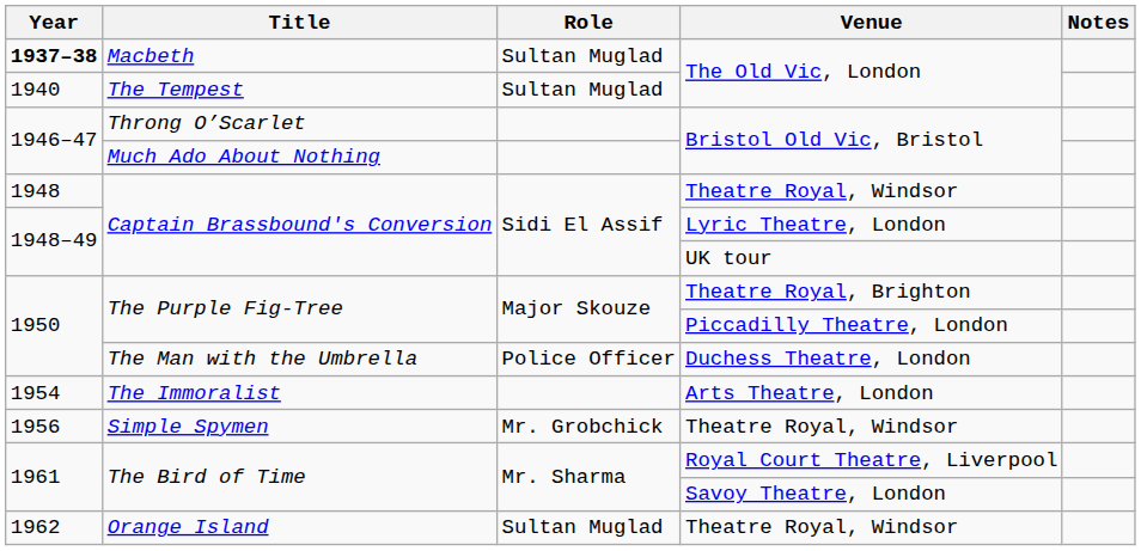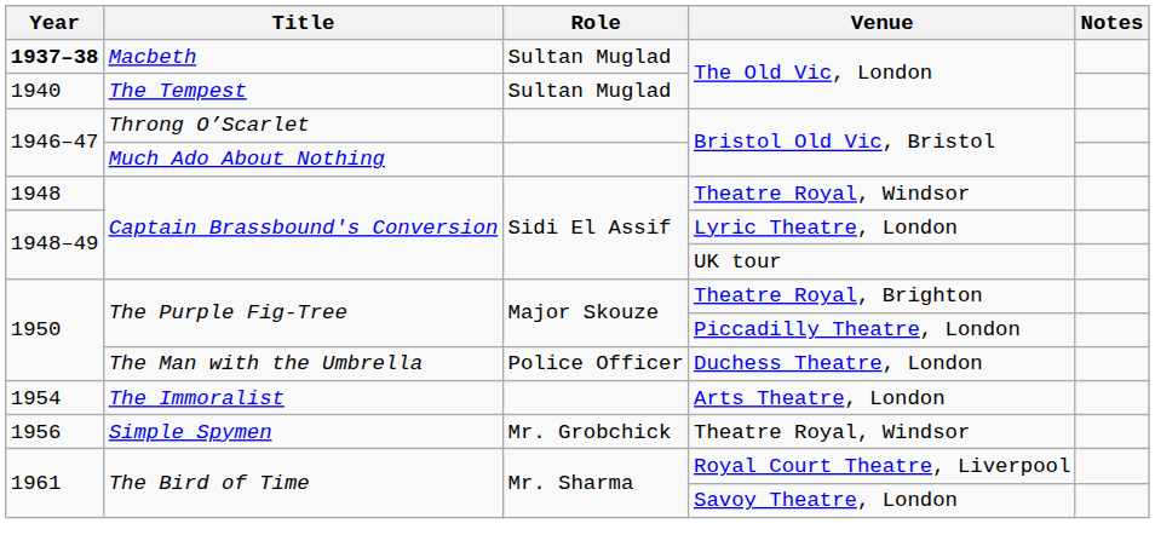 <table class="wikitable">
 <tr>
 <th>Year</th>
 <th>Title</th>
 <th>Role</th>
 <th>Venue</th>
 <th>Notes</th>
 </tr>
 <tr>
 <td><strong>1937–38</strong></td>
 <td><em><a href='#'>Macbeth</a></em></td>
 <td>Sultan Muglad</td>
 <td rowspan="2"><a href='#'>The Old Vic</a>, London</td>
 <td></td>
 </tr>
 <tr>
 <td>1940</td>
 <td><em><a href='#'>The Tempest</a></em></td>
 <td>Sultan Muglad</td>
 <td></td>
 </tr>
 <tr>
 <td rowspan="2">1946–47</td>
 <td><em>Throng O’Scarlet</em></td>
 <td></td>
 <td rowspan="2"><a href='#'>Bristol Old Vic</a>, Bristol</td>
 <td></td>
 </tr>
 <tr>
 <td><em><a href='#'>Much Ado About Nothing</a></em></td>
 <td></td>
 <td></td>
 </tr>
 <tr>
 <td>1948</td>
 <td rowspan="3"><em><a href='#'>Captain Brassbound's Conversion</a></em></td>
 <td rowspan="3">Sidi El Assif</td>
 <td><a href='#'>Theatre Royal</a>, Windsor</td>
 <td></td>
 </tr>
 <tr>
 <td rowspan="2">1948–49</td>
 <td><a href='#'>Lyric Theatre</a>, London</td>
 <td></td>
 </tr>
 <tr>
 <td>UK tour</td>
 <td></td>
 </tr>
 <tr>
 <td rowspan="3">1950</td>
 <td rowspan="2"><em>The Purple Fig-Tree</em></td>
 <td rowspan="2">Major Skouze</td>
 <td><a href='#'>Theatre Royal</a>, Brighton</td>
 <td></td>
 </tr>
 <tr>
 <td><a href='#'>Piccadilly Theatre</a>, London</td>
 <td></td>
 </tr>
 <tr>
 <td><em>The Man with the Umbrella</em></td>
 <td>Police Officer</td>
 <td><a href='#'>Duchess Theatre</a>, London</td>
 <td></td>
 </tr>
 <tr>
 <td>1954</td>
 <td><a href='#'><em>The Immoralist</em></a></td>
 <td></td>
 <td><a href='#'>Arts Theatre</a>, London</td>
 <td></td>
 </tr>
 <tr>
 <td>1956</td>
 <td><em><a href='#'>Simple Spymen</a></em></td>
 <td>Mr. Grobchick</td>
 <td>Theatre Royal, Windsor</td>
 <td></td>
 </tr>
 <tr>
 <td rowspan="2">1961</td>
 <td rowspan="2"><em>The Bird of Time</em></td>
 <td rowspan="2">Mr. Sharma</td>
 <td><a href='#'>Royal Court Theatre</a>, Liverpool</td>
 <td></td>
 </tr>
 <tr>
 <td><a href='#'>Savoy Theatre</a>, London</td>
 <td></td>
 </tr>
-<tr>
-<td>1962</td>
-<td><em><a href='#'>Orange Island</a></em></td>
-<td>Sultan Muglad</td>
-<td>Theatre Royal, Windsor</td>
-<td></td>
-</tr>
 </table>
